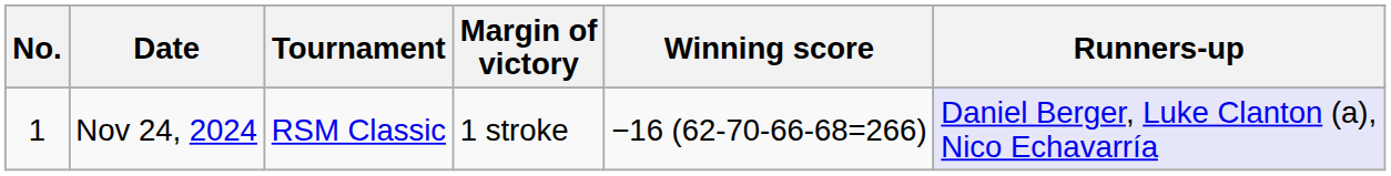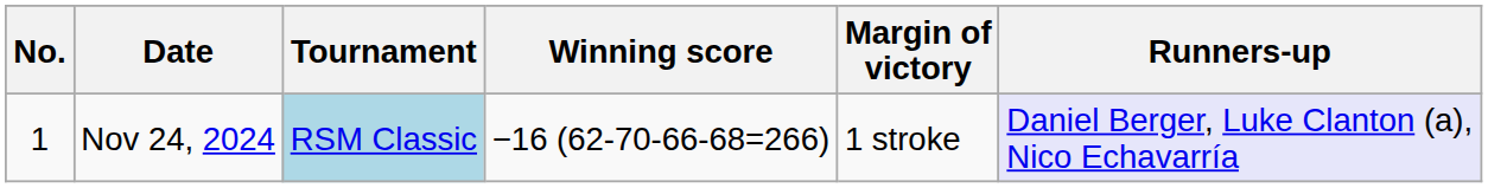 <table class="wikitable" style="font-size:95%;">
 <tr>
 <th>No.</th>
 <th>Date</th>
 <th>Tournament</th>
+<th>Winning score</th>
 <th>Margin of<br>victory</th>
-<th>Winning score</th>
 <th>Runners-up</th>
 </tr>
 <tr>
 <td align=center>1</td>
 <td align=right>Nov 24, <a href='#'>2024</a></td>
-<td><a href='#'>RSM Classic</a></td>
+<td style="background: lightblue;"><a href='#'>RSM Classic</a></td>
+<td>−16 (62-70-66-68=266)</td>
 <td>1 stroke</td>
-<td>−16 (62-70-66-68=266)</td>
 <td style="background: lavender;"> <a href='#'>Daniel Berger</a>,  <a href='#'>Luke Clanton</a> (a),<br> <a href='#'>Nico Echavarría</a></td>
 </tr>
 </table>
